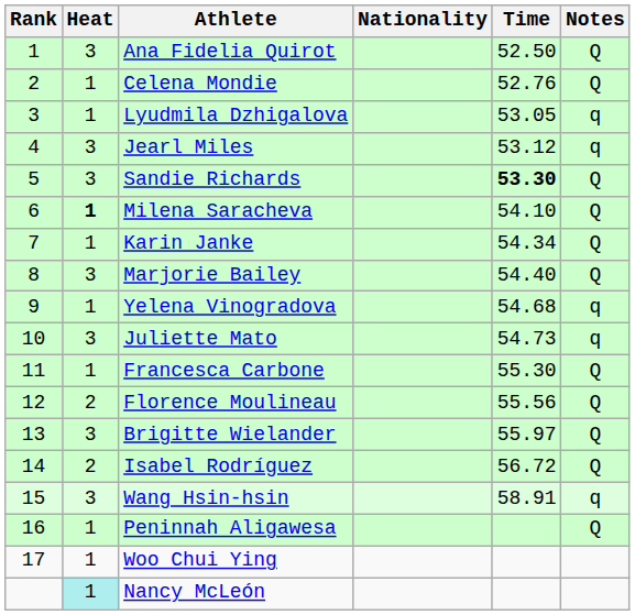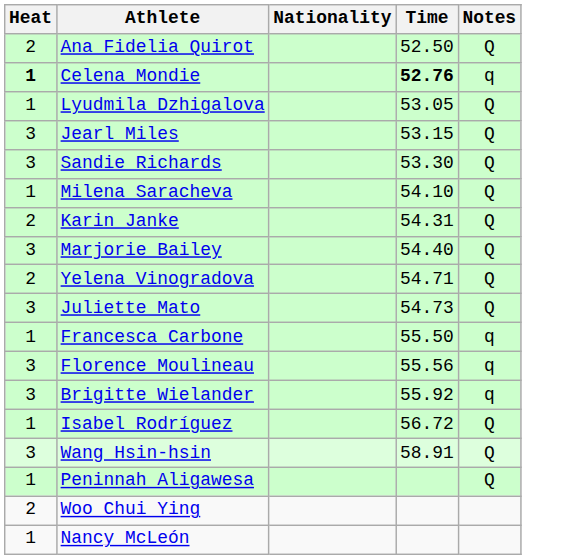 <table class="wikitable sortable" style="text-align:center;font-size:95%">
 <tr>
-<th>Rank</th>
 <th>Heat</th>
 <th>Athlete</th>
 <th>Nationality</th>
 <th>Time</th>
 <th>Notes</th>
 </tr>
 <tr bgcolor=ccffcc>
-<td>1</td>
-<td>3</td>
+<td>2</td>
 <td align="left"><a href='#'>Ana Fidelia Quirot</a></td>
 <td align=left></td>
 <td>52.50</td>
 <td>Q</td>
 </tr>
 <tr bgcolor=ccffcc>
-<td>2</td>
-<td>1</td>
+<td><strong>1</strong></td>
 <td align="left"><a href='#'>Celena Mondie</a></td>
 <td align=left></td>
-<td>52.76</td>
+<td><strong>52.76</strong></td>
+<td>q</td>
+</tr>
+<tr bgcolor=ccffcc>
+<td>1</td>
+<td align="left"><a href='#'>Lyudmila Dzhigalova</a></td>
+<td align=left></td>
+<td>53.05</td>
 <td>Q</td>
 </tr>
 <tr bgcolor=ccffcc>
 <td>3</td>
-<td>1</td>
-<td align="left"><a href='#'>Lyudmila Dzhigalova</a></td>
+<td align="left"><a href='#'>Jearl Miles</a></td>
 <td align=left></td>
-<td>53.05</td>
-<td>q</td>
+<td>53.15</td>
+<td>Q</td>
 </tr>
 <tr bgcolor=ccffcc>
-<td>4</td>
-<td>3</td>
-<td align="left"><a href='#'>Jearl Miles</a></td>
-<td align=left></td>
-<td>53.12</td>
-<td>q</td>
-</tr>
-<tr bgcolor=ccffcc>
-<td>5</td>
 <td>3</td>
 <td align="left"><a href='#'>Sandie Richards</a></td>
 <td align=left></td>
-<td><strong>53.30</strong></td>
+<td>53.30</td>
 <td>Q</td>
 </tr>
 <tr bgcolor=ccffcc>
-<td>6</td>
-<td><strong>1</strong></td>
+<td>1</td>
 <td align="left"><a href='#'>Milena Saracheva</a></td>
 <td align=left></td>
 <td>54.10</td>
 <td>Q</td>
 </tr>
 <tr bgcolor=ccffcc>
-<td>7</td>
-<td>1</td>
+<td>2</td>
 <td align="left"><a href='#'>Karin Janke</a></td>
 <td align=left></td>
-<td>54.34</td>
+<td>54.31</td>
 <td>Q</td>
 </tr>
 <tr bgcolor=ccffcc>
-<td>8</td>
 <td>3</td>
 <td align="left"><a href='#'>Marjorie Bailey</a></td>
 <td align=left></td>
 <td>54.40</td>
 <td>Q</td>
 </tr>
 <tr bgcolor=ccffcc>
-<td>9</td>
-<td>1</td>
+<td>2</td>
 <td align="left"><a href='#'>Yelena Vinogradova</a></td>
 <td align=left></td>
-<td>54.68</td>
-<td>q</td>
+<td>54.71</td>
+<td>Q</td>
 </tr>
 <tr bgcolor=ccffcc>
-<td>10</td>
 <td>3</td>
 <td align="left"><a href='#'>Juliette Mato</a></td>
 <td align=left></td>
 <td>54.73</td>
+<td>Q</td>
+</tr>
+<tr bgcolor=ccffcc>
+<td>1</td>
+<td align="left"><a href='#'>Francesca Carbone</a></td>
+<td align=left></td>
+<td>55.50</td>
 <td>q</td>
 </tr>
 <tr bgcolor=ccffcc>
-<td>11</td>
-<td>1</td>
-<td align="left"><a href='#'>Francesca Carbone</a></td>
-<td align=left></td>
-<td>55.30</td>
-<td>Q</td>
-</tr>
-<tr bgcolor=ccffcc>
-<td>12</td>
-<td>2</td>
+<td>3</td>
 <td align="left"><a href='#'>Florence Moulineau</a></td>
 <td align=left></td>
 <td>55.56</td>
-<td>Q</td>
+<td>q</td>
 </tr>
 <tr bgcolor=ccffcc>
-<td>13</td>
 <td>3</td>
 <td align="left"><a href='#'>Brigitte Wielander</a></td>
 <td align=left></td>
-<td>55.97</td>
-<td>Q</td>
+<td>55.92</td>
+<td>q</td>
 </tr>
 <tr bgcolor=ccffcc>
-<td>14</td>
-<td>2</td>
+<td>1</td>
 <td align="left"><a href='#'>Isabel Rodríguez</a></td>
 <td align=left></td>
 <td>56.72</td>
 <td>Q</td>
 </tr>
 <tr bgcolor=ddffdd>
-<td>15</td>
 <td>3</td>
 <td align="left"><a href='#'>Wang Hsin-hsin</a></td>
 <td align=left></td>
 <td>58.91</td>
-<td>q</td>
+<td>Q</td>
 </tr>
 <tr bgcolor=ccffcc>
-<td>16</td>
 <td>1</td>
 <td align="left"><a href='#'>Peninnah Aligawesa</a></td>
 <td align=left></td>
 <td></td>
 <td>Q</td>
 </tr>
 <tr>
-<td>17</td>
-<td>1</td>
+<td>2</td>
 <td align="left"><a href='#'>Woo Chui Ying</a></td>
 <td align=left></td>
 <td></td>
 <td></td>
 </tr>
 <tr>
-<td></td>
-<td style="background: paleturquoise;">1</td>
+<td>1</td>
 <td align="left"><a href='#'>Nancy McLeón</a></td>
 <td align=left></td>
 <td></td>
 <td></td>
 </tr>
 </table>
